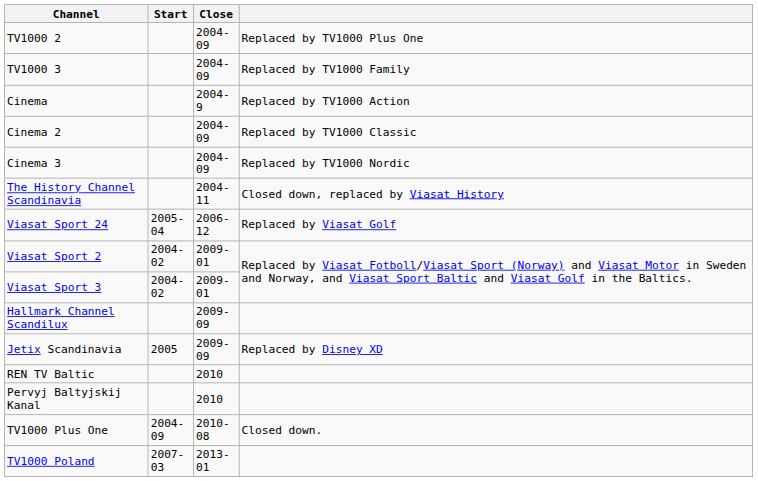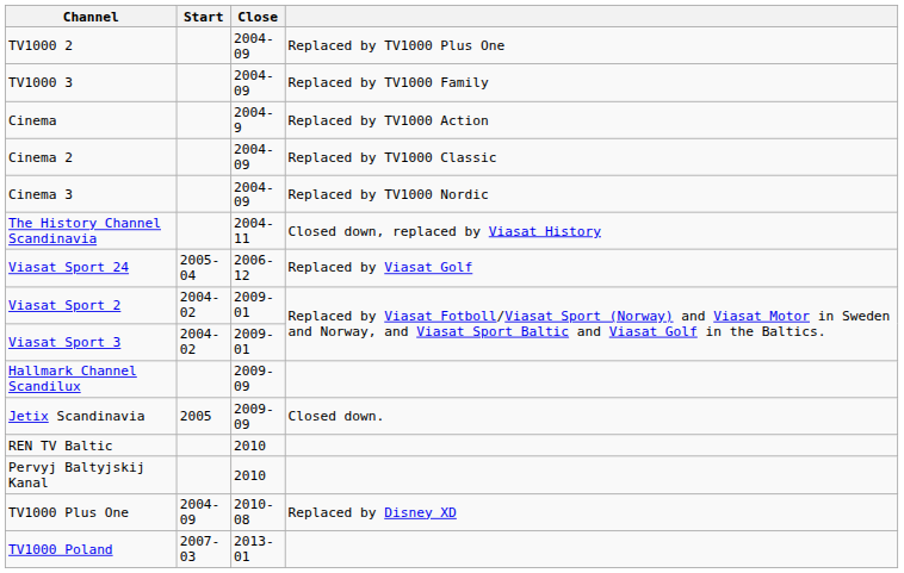 <table class=wikitable>
 <tr>
 <th>Channel</th>
 <th>Start</th>
 <th>Close</th>
 <th></th>
 </tr>
 <tr>
 <td>TV1000 2</td>
 <td></td>
 <td>2004-09</td>
 <td>Replaced by TV1000 Plus One</td>
 </tr>
 <tr>
 <td>TV1000 3</td>
 <td></td>
 <td>2004-09</td>
 <td>Replaced by TV1000 Family</td>
 </tr>
 <tr>
 <td>Cinema</td>
 <td></td>
 <td>2004-9</td>
 <td>Replaced by TV1000 Action</td>
 </tr>
 <tr>
 <td>Cinema 2</td>
 <td></td>
 <td>2004-09</td>
 <td>Replaced by TV1000 Classic</td>
 </tr>
 <tr>
 <td>Cinema 3</td>
 <td></td>
 <td>2004-09</td>
 <td>Replaced by TV1000 Nordic</td>
 </tr>
 <tr>
 <td><a href='#'>The History Channel Scandinavia</a></td>
 <td></td>
 <td>2004-11</td>
 <td>Closed down, replaced by <a href='#'>Viasat History</a></td>
 </tr>
 <tr>
 <td><a href='#'>Viasat Sport 24</a></td>
 <td>2005-04</td>
 <td>2006-12</td>
 <td>Replaced by <a href='#'>Viasat Golf</a></td>
 </tr>
 <tr>
 <td><a href='#'>Viasat Sport 2</a></td>
 <td>2004-02</td>
 <td>2009-01</td>
 <td rowspan=2>Replaced by <a href='#'>Viasat Fotboll</a>/<a href='#'>Viasat Sport (Norway)</a> and <a href='#'>Viasat Motor</a> in Sweden and Norway, and <a href='#'>Viasat Sport Baltic</a> and <a href='#'>Viasat Golf</a> in the Baltics.</td>
 </tr>
 <tr>
 <td><a href='#'>Viasat Sport 3</a></td>
 <td>2004-02</td>
 <td>2009-01</td>
 </tr>
 <tr>
 <td><a href='#'>Hallmark Channel Scandilux</a></td>
 <td></td>
 <td>2009-09</td>
 <td></td>
 </tr>
 <tr>
 <td><a href='#'>Jetix</a> Scandinavia</td>
 <td>2005</td>
 <td>2009-09</td>
-<td>Replaced by <a href='#'>Disney XD</a></td>
+<td>Closed down.</td>
 </tr>
 <tr>
 <td>REN TV Baltic</td>
 <td></td>
 <td>2010</td>
 <td></td>
 </tr>
 <tr>
 <td>Pervyj Baltyjskij Kanal</td>
 <td></td>
 <td>2010</td>
 <td></td>
 </tr>
 <tr>
 <td>TV1000 Plus One</td>
 <td>2004-09</td>
 <td>2010-08</td>
-<td>Closed down.</td>
+<td>Replaced by <a href='#'>Disney XD</a></td>
 </tr>
 <tr>
 <td><a href='#'>TV1000 Poland</a></td>
 <td>2007-03</td>
 <td>2013-01</td>
 <td></td>
 </tr>
 </table>
